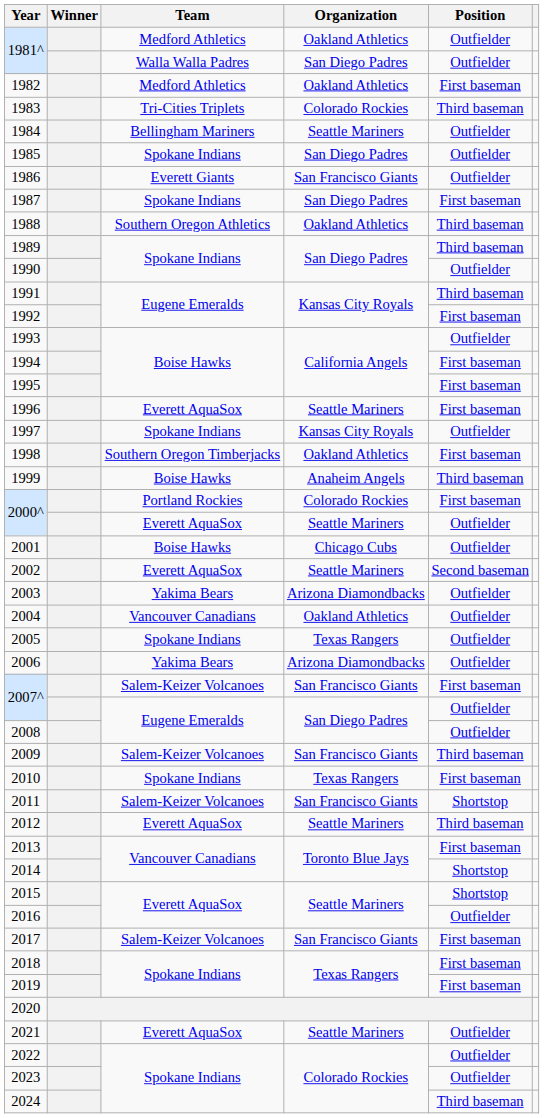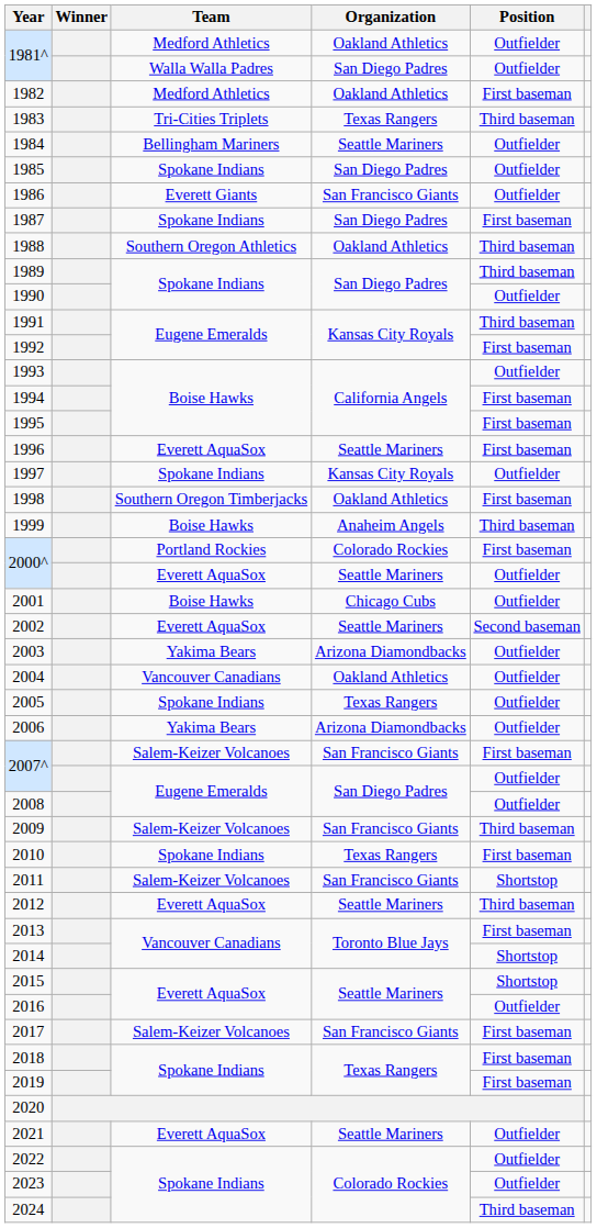 <table class="wikitable sortable plainrowheaders" style="text-align:center">
 <tr>
 <th scope="col">Year</th>
 <th scope="col">Winner</th>
 <th scope="col">Team</th>
 <th scope="col">Organization</th>
 <th scope="col">Position</th>
 <th scope="col" class="unsortable"></th>
 </tr>
 <tr>
 <td style="background-color:#D0E7FF;" rowspan="2">1981^</td>
 <th scope="row" style="text-align:center"></th>
 <td><a href='#'>Medford Athletics</a></td>
 <td><a href='#'>Oakland Athletics</a></td>
 <td><a href='#'>Outfielder</a></td>
 <td></td>
 </tr>
 <tr>
 <th scope="row" style="text-align:center"></th>
 <td><a href='#'>Walla Walla Padres</a></td>
 <td><a href='#'>San Diego Padres</a></td>
 <td><a href='#'>Outfielder</a></td>
 <td></td>
 </tr>
 <tr>
 <td>1982</td>
 <th scope="row" style="text-align:center"></th>
 <td><a href='#'>Medford Athletics</a></td>
 <td><a href='#'>Oakland Athletics</a></td>
 <td><a href='#'>First baseman</a></td>
 <td></td>
 </tr>
 <tr>
 <td>1983</td>
 <th scope="row" style="text-align:center"></th>
 <td><a href='#'>Tri-Cities Triplets</a></td>
-<td><a href='#'>Colorado Rockies</a></td>
+<td><a href='#'>Texas Rangers</a></td>
 <td><a href='#'>Third baseman</a></td>
 <td></td>
 </tr>
 <tr>
 <td>1984</td>
 <th scope="row" style="text-align:center"></th>
 <td><a href='#'>Bellingham Mariners</a></td>
 <td><a href='#'>Seattle Mariners</a></td>
 <td><a href='#'>Outfielder</a></td>
 <td></td>
 </tr>
 <tr>
 <td>1985</td>
 <th scope="row" style="text-align:center"></th>
 <td><a href='#'>Spokane Indians</a></td>
 <td><a href='#'>San Diego Padres</a></td>
 <td><a href='#'>Outfielder</a></td>
 <td></td>
 </tr>
 <tr>
 <td>1986</td>
 <th scope="row" style="text-align:center"></th>
 <td><a href='#'>Everett Giants</a></td>
 <td><a href='#'>San Francisco Giants</a></td>
 <td><a href='#'>Outfielder</a></td>
 <td></td>
 </tr>
 <tr>
 <td>1987</td>
 <th scope="row" style="text-align:center"></th>
 <td><a href='#'>Spokane Indians</a></td>
 <td><a href='#'>San Diego Padres</a></td>
 <td><a href='#'>First baseman</a></td>
 <td></td>
 </tr>
 <tr>
 <td>1988</td>
 <th scope="row" style="text-align:center"></th>
 <td><a href='#'>Southern Oregon Athletics</a></td>
 <td><a href='#'>Oakland Athletics</a></td>
 <td><a href='#'>Third baseman</a></td>
 <td></td>
 </tr>
 <tr>
 <td>1989</td>
 <th scope="row" style="text-align:center"></th>
 <td rowspan="2"><a href='#'>Spokane Indians</a></td>
 <td rowspan="2"><a href='#'>San Diego Padres</a></td>
 <td><a href='#'>Third baseman</a></td>
 <td></td>
 </tr>
 <tr>
 <td>1990</td>
 <th scope="row" style="text-align:center"></th>
 <td><a href='#'>Outfielder</a></td>
 <td></td>
 </tr>
 <tr>
 <td>1991</td>
 <th scope="row" style="text-align:center"></th>
 <td rowspan="2"><a href='#'>Eugene Emeralds</a></td>
 <td rowspan="2"><a href='#'>Kansas City Royals</a></td>
 <td><a href='#'>Third baseman</a></td>
 <td></td>
 </tr>
 <tr>
 <td>1992</td>
 <th scope="row" style="text-align:center"></th>
 <td><a href='#'>First baseman</a></td>
 <td></td>
 </tr>
 <tr>
 <td>1993</td>
 <th scope="row" style="text-align:center"></th>
 <td rowspan="3"><a href='#'>Boise Hawks</a></td>
 <td rowspan="3"><a href='#'>California Angels</a></td>
 <td><a href='#'>Outfielder</a></td>
 <td></td>
 </tr>
 <tr>
 <td>1994</td>
 <th scope="row" style="text-align:center"></th>
 <td><a href='#'>First baseman</a></td>
 <td></td>
 </tr>
 <tr>
 <td>1995</td>
 <th scope="row" style="text-align:center"></th>
 <td><a href='#'>First baseman</a></td>
 <td></td>
 </tr>
 <tr>
 <td>1996</td>
 <th scope="row" style="text-align:center"></th>
 <td><a href='#'>Everett AquaSox</a></td>
 <td><a href='#'>Seattle Mariners</a></td>
 <td><a href='#'>First baseman</a></td>
 <td></td>
 </tr>
 <tr>
 <td>1997</td>
 <th scope="row" style="text-align:center"></th>
 <td><a href='#'>Spokane Indians</a></td>
 <td><a href='#'>Kansas City Royals</a></td>
 <td><a href='#'>Outfielder</a></td>
 <td></td>
 </tr>
 <tr>
 <td>1998</td>
 <th scope="row" style="text-align:center"></th>
 <td><a href='#'>Southern Oregon Timberjacks</a></td>
 <td><a href='#'>Oakland Athletics</a></td>
 <td><a href='#'>First baseman</a></td>
 <td></td>
 </tr>
 <tr>
 <td>1999</td>
 <th scope="row" style="text-align:center"></th>
 <td><a href='#'>Boise Hawks</a></td>
 <td><a href='#'>Anaheim Angels</a></td>
 <td><a href='#'>Third baseman</a></td>
 <td></td>
 </tr>
 <tr>
 <td style="background-color:#D0E7FF;" rowspan="2">2000^</td>
 <th scope="row" style="text-align:center"></th>
 <td><a href='#'>Portland Rockies</a></td>
 <td><a href='#'>Colorado Rockies</a></td>
 <td><a href='#'>First baseman</a></td>
 <td></td>
 </tr>
 <tr>
 <th scope="row" style="text-align:center"></th>
 <td><a href='#'>Everett AquaSox</a></td>
 <td><a href='#'>Seattle Mariners</a></td>
 <td><a href='#'>Outfielder</a></td>
 <td></td>
 </tr>
 <tr>
 <td>2001</td>
 <th scope="row" style="text-align:center"></th>
 <td><a href='#'>Boise Hawks</a></td>
 <td><a href='#'>Chicago Cubs</a></td>
 <td><a href='#'>Outfielder</a></td>
 <td></td>
 </tr>
 <tr>
 <td>2002</td>
 <th scope="row" style="text-align:center"></th>
 <td><a href='#'>Everett AquaSox</a></td>
 <td><a href='#'>Seattle Mariners</a></td>
 <td><a href='#'>Second baseman</a></td>
 <td></td>
 </tr>
 <tr>
 <td>2003</td>
 <th scope="row" style="text-align:center"></th>
 <td><a href='#'>Yakima Bears</a></td>
 <td><a href='#'>Arizona Diamondbacks</a></td>
 <td><a href='#'>Outfielder</a></td>
 <td></td>
 </tr>
 <tr>
 <td>2004</td>
 <th scope="row" style="text-align:center"></th>
 <td><a href='#'>Vancouver Canadians</a></td>
 <td><a href='#'>Oakland Athletics</a></td>
 <td><a href='#'>Outfielder</a></td>
 <td></td>
 </tr>
 <tr>
 <td>2005</td>
 <th scope="row" style="text-align:center"></th>
 <td><a href='#'>Spokane Indians</a></td>
 <td><a href='#'>Texas Rangers</a></td>
 <td><a href='#'>Outfielder</a></td>
 <td></td>
 </tr>
 <tr>
 <td>2006</td>
 <th scope="row" style="text-align:center"></th>
 <td><a href='#'>Yakima Bears</a></td>
 <td><a href='#'>Arizona Diamondbacks</a></td>
 <td><a href='#'>Outfielder</a></td>
 <td></td>
 </tr>
 <tr>
 <td style="background-color:#D0E7FF;" rowspan="2">2007^</td>
 <th scope="row" style="text-align:center"></th>
 <td><a href='#'>Salem-Keizer Volcanoes</a></td>
 <td><a href='#'>San Francisco Giants</a></td>
 <td><a href='#'>First baseman</a></td>
 <td></td>
 </tr>
 <tr>
 <th scope="row" style="text-align:center"></th>
 <td rowspan="2"><a href='#'>Eugene Emeralds</a></td>
 <td rowspan="2"><a href='#'>San Diego Padres</a></td>
 <td><a href='#'>Outfielder</a></td>
 <td></td>
 </tr>
 <tr>
 <td>2008</td>
 <th scope="row" style="text-align:center"></th>
 <td><a href='#'>Outfielder</a></td>
 <td></td>
 </tr>
 <tr>
 <td>2009</td>
 <th scope="row" style="text-align:center"></th>
 <td><a href='#'>Salem-Keizer Volcanoes</a></td>
 <td><a href='#'>San Francisco Giants</a></td>
 <td><a href='#'>Third baseman</a></td>
 <td></td>
 </tr>
 <tr>
 <td>2010</td>
 <th scope="row" style="text-align:center"></th>
 <td><a href='#'>Spokane Indians</a></td>
 <td><a href='#'>Texas Rangers</a></td>
 <td><a href='#'>First baseman</a></td>
 <td></td>
 </tr>
 <tr>
 <td>2011</td>
 <th scope="row" style="text-align:center"></th>
 <td><a href='#'>Salem-Keizer Volcanoes</a></td>
 <td><a href='#'>San Francisco Giants</a></td>
 <td><a href='#'>Shortstop</a></td>
 <td></td>
 </tr>
 <tr>
 <td>2012</td>
 <th scope="row" style="text-align:center"></th>
 <td><a href='#'>Everett AquaSox</a></td>
 <td><a href='#'>Seattle Mariners</a></td>
 <td><a href='#'>Third baseman</a></td>
 <td></td>
 </tr>
 <tr>
 <td>2013</td>
 <th scope="row" style="text-align:center"></th>
 <td rowspan="2"><a href='#'>Vancouver Canadians</a></td>
 <td rowspan="2"><a href='#'>Toronto Blue Jays</a></td>
 <td><a href='#'>First baseman</a></td>
 <td></td>
 </tr>
 <tr>
 <td>2014</td>
 <th scope="row" style="text-align:center"></th>
 <td><a href='#'>Shortstop</a></td>
 <td></td>
 </tr>
 <tr>
 <td>2015</td>
 <th scope="row" style="text-align:center"></th>
 <td rowspan="2"><a href='#'>Everett AquaSox</a></td>
 <td rowspan="2"><a href='#'>Seattle Mariners</a></td>
 <td><a href='#'>Shortstop</a></td>
 <td></td>
 </tr>
 <tr>
 <td>2016</td>
 <th scope="row" style="text-align:center"></th>
 <td><a href='#'>Outfielder</a></td>
 <td></td>
 </tr>
 <tr>
 <td>2017</td>
 <th scope="row" style="text-align:center"></th>
 <td><a href='#'>Salem-Keizer Volcanoes</a></td>
 <td><a href='#'>San Francisco Giants</a></td>
 <td><a href='#'>First baseman</a></td>
 <td></td>
 </tr>
 <tr>
 <td>2018</td>
 <th scope="row" style="text-align:center"></th>
 <td rowspan="2"><a href='#'>Spokane Indians</a></td>
 <td rowspan="2"><a href='#'>Texas Rangers</a></td>
 <td><a href='#'>First baseman</a></td>
 <td></td>
 </tr>
 <tr>
 <td>2019</td>
 <th scope="row" style="text-align:center"></th>
 <td><a href='#'>First baseman</a></td>
 <td></td>
 </tr>
 <tr>
 <td>2020</td>
 <th scope="row" style="text-align:center" colspan="4"></th>
 <td></td>
 </tr>
 <tr>
 <td>2021</td>
 <th scope="row" style="text-align:center"></th>
 <td><a href='#'>Everett AquaSox</a></td>
 <td><a href='#'>Seattle Mariners</a></td>
 <td><a href='#'>Outfielder</a></td>
 <td></td>
 </tr>
 <tr>
 <td>2022</td>
 <th scope="row" style="text-align:center"></th>
 <td rowspan="3"><a href='#'>Spokane Indians</a></td>
 <td rowspan="3"><a href='#'>Colorado Rockies</a></td>
 <td><a href='#'>Outfielder</a></td>
 <td></td>
 </tr>
 <tr>
 <td>2023</td>
 <th scope="row" style="text-align:center"></th>
 <td><a href='#'>Outfielder</a></td>
 <td></td>
 </tr>
 <tr>
 <td>2024</td>
 <th scope="row" style="text-align:center"></th>
 <td><a href='#'>Third baseman</a></td>
 <td></td>
 </tr>
 </table>
